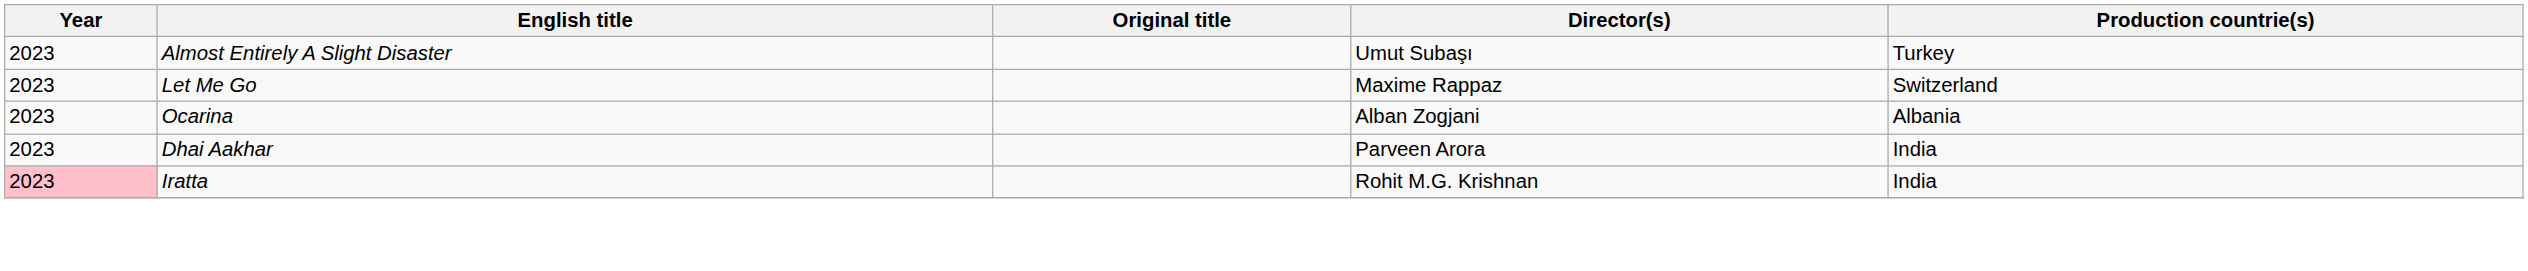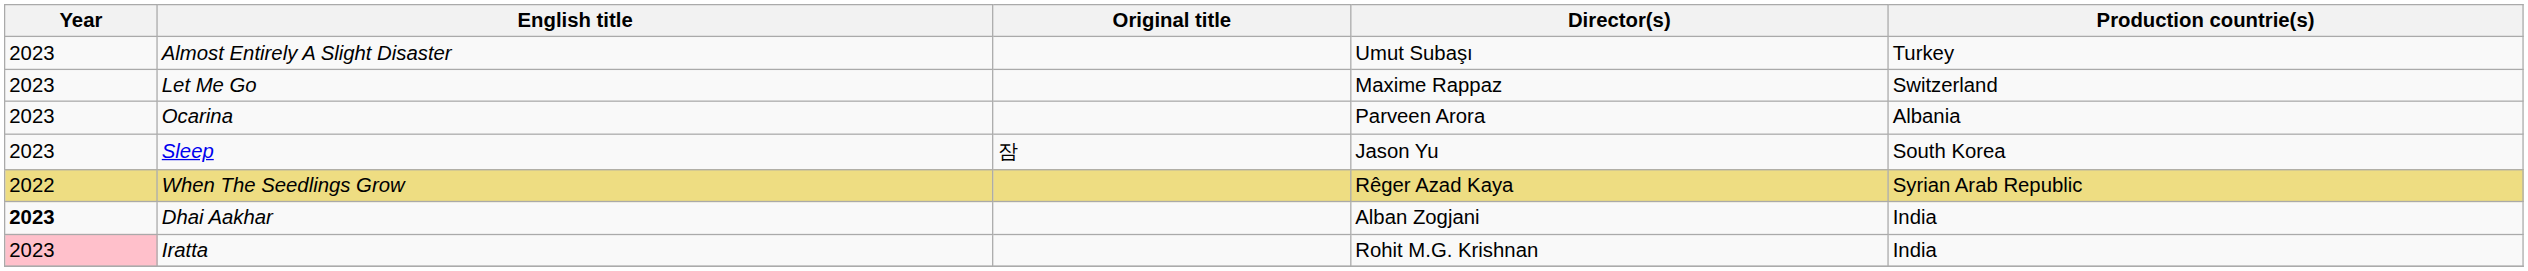 <table class="sortable wikitable" style="width:100%; margin-bottom:4px" cellpadding="5">
 <tr>
 <th scope="col">Year</th>
 <th scope="col">English title</th>
 <th scope="col">Original title</th>
 <th scope="col">Director(s)</th>
 <th scope="col">Production countrie(s)</th>
 </tr>
 <tr>
 <td>2023</td>
 <td><em>Almost Entirely A Slight Disaster</em></td>
 <td></td>
 <td>Umut Subaşı</td>
 <td>Turkey</td>
 </tr>
 <tr>
 <td>2023</td>
 <td><em>Let Me Go</em></td>
 <td></td>
 <td>Maxime Rappaz</td>
 <td>Switzerland</td>
 </tr>
 <tr>
 <td>2023</td>
 <td><em>Ocarina</em></td>
 <td></td>
-<td>Alban Zogjani</td>
+<td>Parveen Arora</td>
 <td>Albania</td>
 </tr>
 <tr>
 <td>2023</td>
+<td><em><a href='#'>Sleep</a></em></td>
+<td>잠</td>
+<td>Jason Yu</td>
+<td>South Korea</td>
+</tr>
+<tr style="background:#eedd82">
+<td>2022</td>
+<td><em>When The Seedlings Grow</em></td>
+<td></td>
+<td>Rêger Azad Kaya</td>
+<td>Syrian Arab Republic</td>
+</tr>
+<tr>
+<td><strong>2023</strong></td>
 <td><em>Dhai Aakhar</em></td>
 <td></td>
-<td>Parveen Arora</td>
+<td>Alban Zogjani</td>
 <td>India</td>
 </tr>
 <tr>
 <td style="background: pink;">2023</td>
 <td><em>Iratta</em></td>
 <td></td>
 <td>Rohit M.G. Krishnan</td>
 <td>India</td>
 </tr>
 <tr>
 </tr>
 </table>
